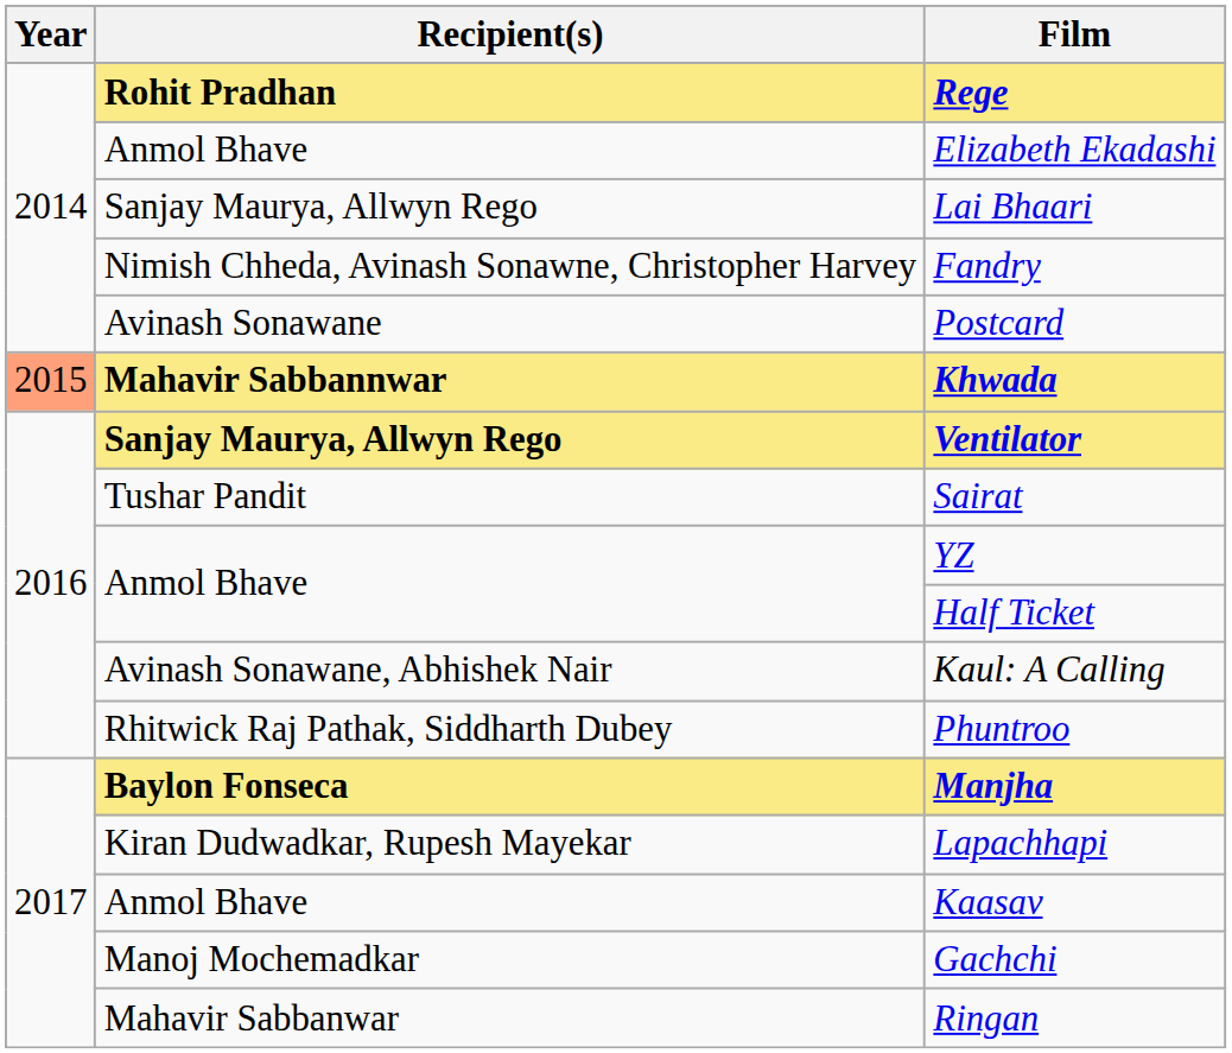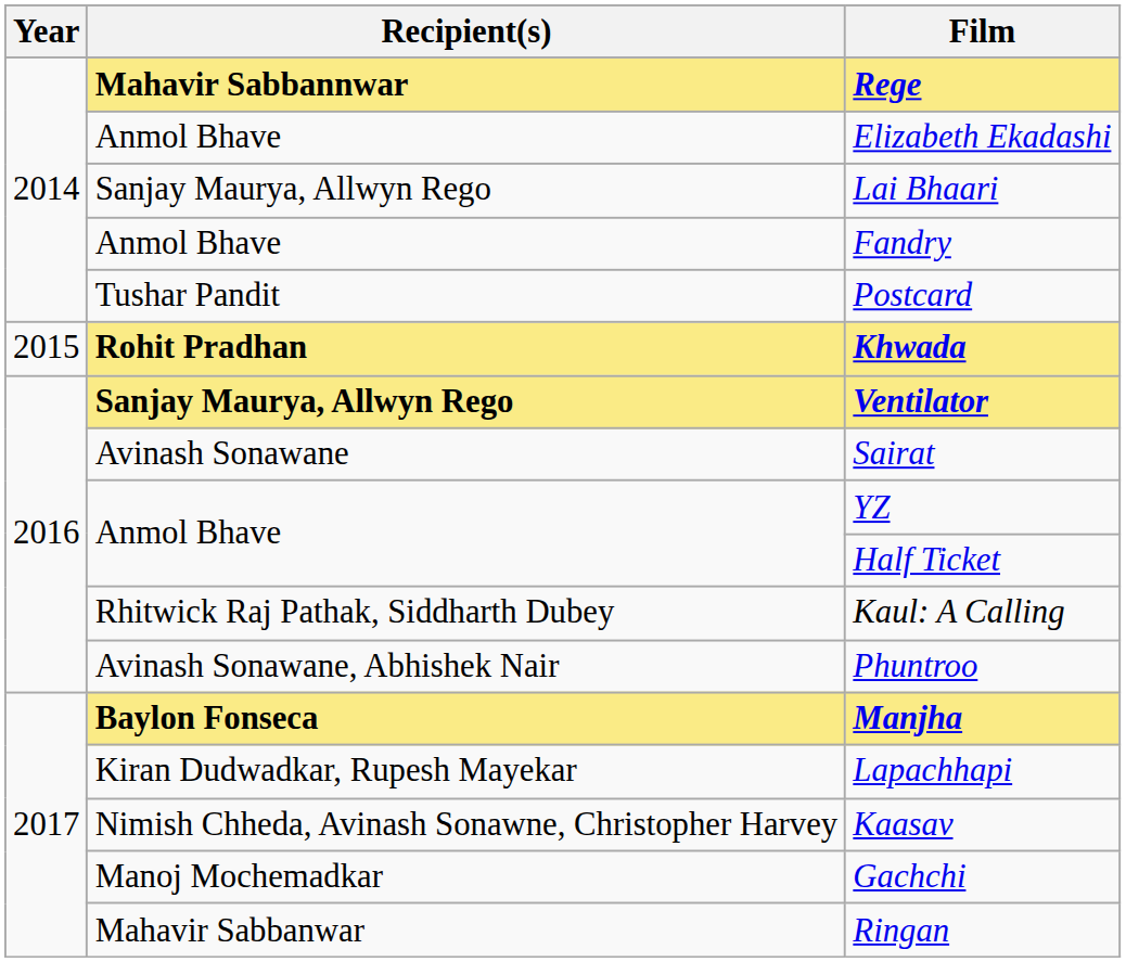 <table class="wikitable">
 <tr>
 <th>Year</th>
 <th>Recipient(s)</th>
 <th>Film</th>
 </tr>
 <tr>
 <td rowspan="5">2014</td>
-<td style="background:#FAEB86;"><strong>Rohit Pradhan</strong></td>
+<td style="background:#FAEB86;"><strong>Mahavir Sabbannwar</strong></td>
 <td style="background:#FAEB86;"><strong><em><a href='#'>Rege</a></em></strong></td>
 </tr>
 <tr>
 <td>Anmol Bhave</td>
 <td><em><a href='#'>Elizabeth Ekadashi</a></em></td>
 </tr>
 <tr>
 <td>Sanjay Maurya, Allwyn Rego</td>
 <td><em><a href='#'>Lai Bhaari</a></em></td>
 </tr>
 <tr>
-<td>Nimish Chheda, Avinash Sonawne, Christopher Harvey</td>
+<td>Anmol Bhave</td>
 <td><em><a href='#'>Fandry</a></em></td>
 </tr>
 <tr>
-<td>Avinash Sonawane</td>
+<td>Tushar Pandit</td>
 <td><a href='#'><em>Postcard</em></a></td>
 </tr>
 <tr>
-<td style="background: lightsalmon;">2015</td>
-<td style="background:#FAEB86;"><strong>Mahavir Sabbannwar</strong></td>
+<td>2015</td>
+<td style="background:#FAEB86;"><strong>Rohit Pradhan</strong></td>
 <td style="background:#FAEB86;"><strong><em><a href='#'>Khwada</a></em></strong></td>
 </tr>
 <tr>
 <td rowspan="6">2016</td>
 <td style="background:#FAEB86;"><strong>Sanjay Maurya, Allwyn Rego</strong></td>
 <td style="background:#FAEB86;"><strong><em><a href='#'>Ventilator</a></em></strong></td>
 </tr>
 <tr>
-<td>Tushar Pandit</td>
+<td>Avinash Sonawane</td>
 <td><em><a href='#'>Sairat</a></em></td>
 </tr>
 <tr>
 <td rowspan="2">Anmol Bhave</td>
 <td><em><a href='#'>YZ</a></em></td>
 </tr>
 <tr>
 <td><em><a href='#'>Half Ticket</a></em></td>
 </tr>
 <tr>
-<td>Avinash Sonawane, Abhishek Nair</td>
+<td>Rhitwick Raj Pathak, Siddharth Dubey</td>
 <td><em>Kaul: A Calling</em></td>
 </tr>
 <tr>
-<td>Rhitwick Raj Pathak, Siddharth Dubey</td>
+<td>Avinash Sonawane, Abhishek Nair</td>
 <td><em><a href='#'>Phuntroo</a></em></td>
 </tr>
 <tr>
 <td rowspan="5">2017</td>
 <td style="background:#FAEB86;"><strong>Baylon Fonseca</strong></td>
 <td style="background:#FAEB86;"><strong><em><a href='#'>Manjha</a></em></strong></td>
 </tr>
 <tr>
 <td>Kiran Dudwadkar, Rupesh Mayekar</td>
 <td><em><a href='#'>Lapachhapi</a></em></td>
 </tr>
 <tr>
-<td>Anmol Bhave</td>
+<td>Nimish Chheda, Avinash Sonawne, Christopher Harvey</td>
 <td><em><a href='#'>Kaasav</a></em></td>
 </tr>
 <tr>
 <td>Manoj Mochemadkar</td>
 <td><em><a href='#'>Gachchi</a></em></td>
 </tr>
 <tr>
 <td>Mahavir Sabbanwar</td>
 <td><a href='#'><em>Ringan</em></a></td>
 </tr>
 </table>
